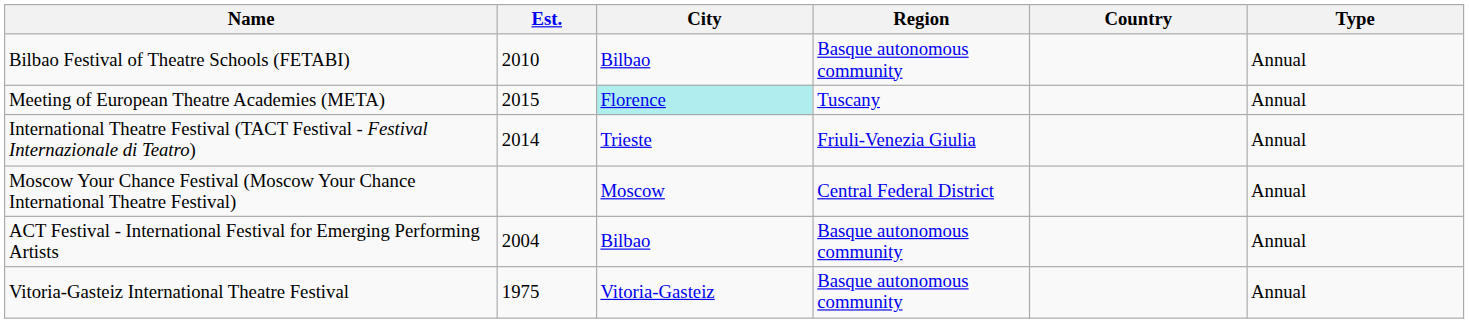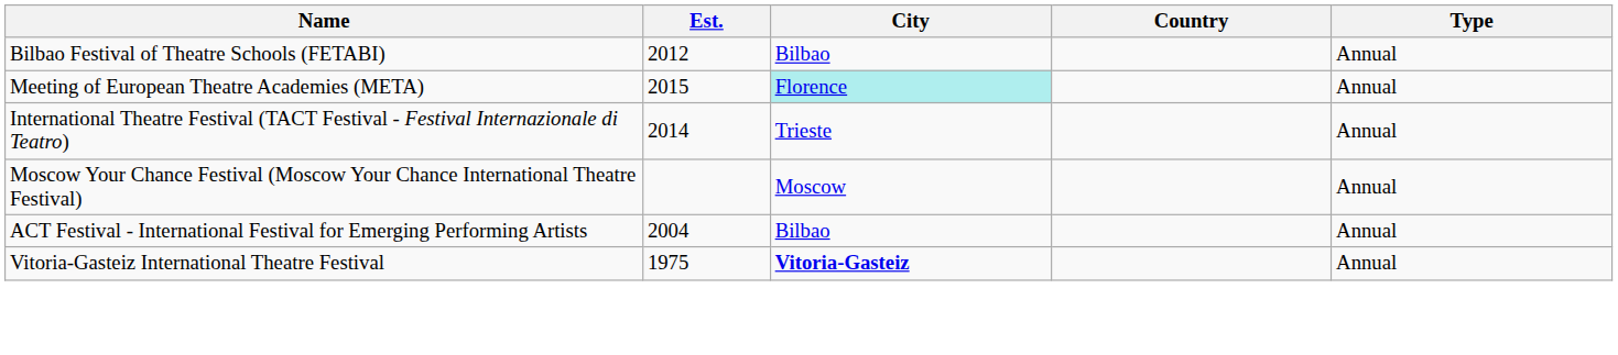 <table class="wikitable sortable">
 <tr>
 <th width="25%">Name</th>
 <th width="5%"><a href='#'>Est.</a></th>
 <th width="11%">City</th>
-<th width="11%">Region</th>
 <th width="11%">Country</th>
 <th width="11%">Type</th>
 </tr>
 <tr>
 <td>Bilbao Festival of Theatre Schools (FETABI)</td>
-<td>2010</td>
+<td>2012</td>
 <td><a href='#'>Bilbao</a></td>
-<td><a href='#'>Basque autonomous community</a></td>
 <td></td>
 <td>Annual</td>
 </tr>
 <tr>
 <td>Meeting of European Theatre Academies (META)</td>
 <td>2015</td>
 <td style="background: paleturquoise;"><a href='#'>Florence</a></td>
-<td><a href='#'>Tuscany</a></td>
 <td></td>
 <td>Annual</td>
 </tr>
 <tr>
 <td>International Theatre Festival (TACT Festival - <em>Festival Internazionale di Teatro</em>)</td>
 <td>2014</td>
 <td><a href='#'>Trieste</a></td>
-<td><a href='#'>Friuli-Venezia Giulia</a></td>
 <td></td>
 <td>Annual</td>
 </tr>
 <tr>
 <td>Moscow Your Chance Festival (Moscow Your Chance International Theatre Festival)</td>
 <td></td>
 <td><a href='#'>Moscow</a></td>
-<td><a href='#'>Central Federal District</a></td>
 <td></td>
 <td>Annual</td>
 </tr>
 <tr>
 <td>ACT Festival - International Festival for Emerging Performing Artists</td>
 <td>2004</td>
 <td><a href='#'>Bilbao</a></td>
-<td><a href='#'>Basque autonomous community</a></td>
 <td></td>
 <td>Annual</td>
 </tr>
 <tr>
 <td>Vitoria-Gasteiz International Theatre Festival</td>
 <td>1975</td>
-<td><a href='#'>Vitoria-Gasteiz</a></td>
-<td><a href='#'>Basque autonomous community</a></td>
+<td><strong><a href='#'>Vitoria-Gasteiz</a></strong></td>
 <td></td>
 <td>Annual</td>
 </tr>
 </table>
